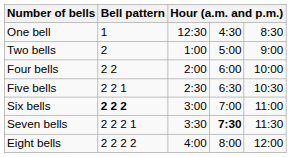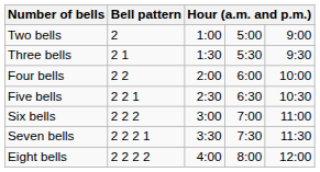 <table class="wikitable">
 <tr>
 <th>Number of bells</th>
 <th>Bell pattern</th>
 <th colspan = 3 align=center>Hour (a.m. and p.m.)</th>
 </tr>
 <tr>
-<td>One bell</td>
-<td align="left">1</td>
-<td align="right">12:30</td>
-<td align="right">4:30</td>
-<td align="right">8:30</td>
-</tr>
-<tr>
 <td>Two bells</td>
 <td align="left">2</td>
 <td align="right">1:00</td>
 <td align="right">5:00</td>
 <td align="right">9:00</td>
+</tr>
+<tr>
+<td>Three bells</td>
+<td align="left">2 1</td>
+<td align="right">1:30</td>
+<td align="right">5:30</td>
+<td align="right">9:30</td>
 </tr>
 <tr>
 <td>Four bells</td>
 <td align="left">2 2</td>
 <td align="right">2:00</td>
 <td align="right">6:00</td>
 <td align="right">10:00</td>
 </tr>
 <tr>
 <td>Five bells</td>
 <td align="left">2 2 1</td>
 <td align="right">2:30</td>
 <td align="right">6:30</td>
 <td align="right">10:30</td>
 </tr>
 <tr>
 <td>Six bells</td>
-<td align="left"><strong>2 2 2</strong></td>
+<td align="left">2 2 2</td>
 <td align="right">3:00</td>
 <td align="right">7:00</td>
 <td align="right">11:00</td>
 </tr>
 <tr>
 <td>Seven bells</td>
 <td align="left">2 2 2 1</td>
 <td align="right">3:30</td>
-<td align="right"><strong>7:30</strong></td>
+<td align="right">7:30</td>
 <td align="right">11:30</td>
 </tr>
 <tr>
 <td>Eight bells</td>
 <td align="left">2 2 2 2</td>
 <td align="right">4:00</td>
 <td align="right">8:00</td>
 <td align="right">12:00</td>
 </tr>
 </table>
